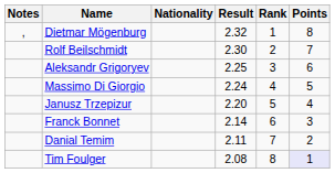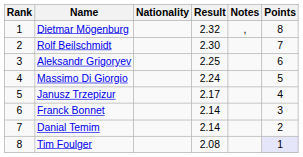 <table class="wikitable sortable" style="text-align:center">
 <tr>
-<th>Notes</th>
+<th>Rank</th>
 <th>Name</th>
 <th>Nationality</th>
 <th>Result</th>
-<th>Rank</th>
+<th>Notes</th>
 <th>Points</th>
 </tr>
 <tr>
-<td>, </td>
+<td>1</td>
 <td align=left><a href='#'>Dietmar Mögenburg</a></td>
 <td align=left></td>
 <td>2.32</td>
-<td>1</td>
+<td>, </td>
 <td>8</td>
 </tr>
 <tr>
-<td></td>
+<td>2</td>
 <td align=left><a href='#'>Rolf Beilschmidt</a></td>
 <td align=left></td>
 <td>2.30</td>
-<td>2</td>
+<td></td>
 <td>7</td>
 </tr>
 <tr>
-<td></td>
+<td>3</td>
 <td align=left><a href='#'>Aleksandr Grigoryev</a></td>
 <td align=left></td>
 <td>2.25</td>
-<td>3</td>
+<td></td>
 <td>6</td>
 </tr>
 <tr>
-<td></td>
+<td>4</td>
 <td align=left><a href='#'>Massimo Di Giorgio</a></td>
 <td align=left></td>
 <td>2.24</td>
-<td>4</td>
+<td></td>
 <td>5</td>
 </tr>
 <tr>
-<td></td>
+<td>5</td>
 <td align=left><a href='#'>Janusz Trzepizur</a></td>
 <td align=left></td>
-<td>2.20</td>
-<td>5</td>
+<td>2.17</td>
+<td></td>
 <td>4</td>
 </tr>
 <tr>
-<td></td>
+<td>6</td>
 <td align=left><a href='#'>Franck Bonnet</a></td>
 <td align=left></td>
 <td>2.14</td>
-<td>6</td>
+<td></td>
 <td>3</td>
 </tr>
 <tr>
-<td></td>
+<td>7</td>
 <td align=left><a href='#'>Danial Temim</a></td>
 <td align=left></td>
-<td>2.11</td>
-<td>7</td>
+<td>2.14</td>
+<td></td>
 <td>2</td>
 </tr>
 <tr>
-<td></td>
+<td>8</td>
 <td align=left><a href='#'>Tim Foulger</a></td>
 <td align=left></td>
 <td>2.08</td>
-<td>8</td>
+<td></td>
 <td style="background: lavender;">1</td>
 </tr>
 </table>
